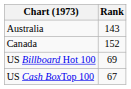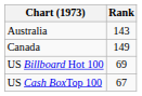 <table class="wikitable sortable">
 <tr>
 <th>Chart (1973)</th>
 <th>Rank<br></th>
 </tr>
 <tr>
 <td>Australia</td>
 <td style="text-align:center;">143</td>
 </tr>
 <tr>
 <td>Canada</td>
-<td style="text-align:center;">152</td>
+<td style="text-align:center;">149</td>
 </tr>
 <tr>
 <td>US <a href='#'><em>Billboard</em> Hot 100</a></td>
 <td align="center">69</td>
 </tr>
 <tr>
 <td>US <a href='#'><em>Cash Box</em>Top 100</a></td>
 <td style="text-align:center;">67</td>
 </tr>
 </table>
